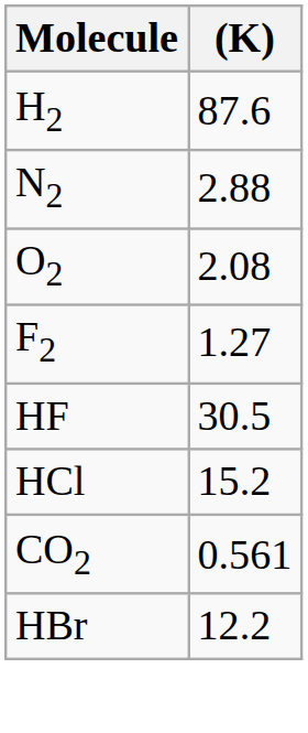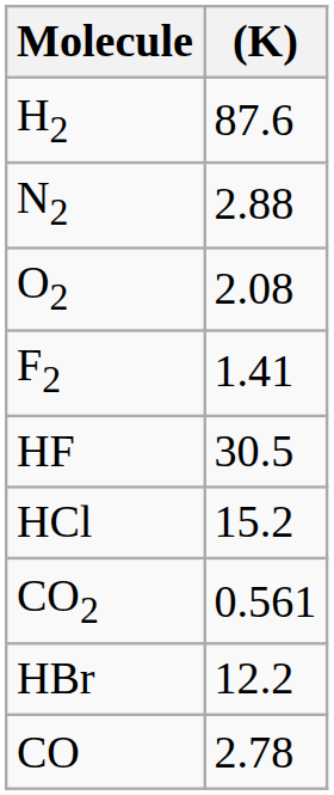 <table class="wikitable sortable">
 <tr>
 <th>Molecule</th>
 <th> (K)</th>
 </tr>
 <tr>
 <td>H<sub>2</sub></td>
 <td>87.6</td>
 </tr>
 <tr>
 <td>N<sub>2</sub></td>
 <td>2.88</td>
 </tr>
 <tr>
 <td>O<sub>2</sub></td>
 <td>2.08</td>
 </tr>
 <tr>
 <td>F<sub>2</sub></td>
-<td>1.27</td>
+<td>1.41</td>
 </tr>
 <tr>
 <td>HF</td>
 <td>30.5</td>
 </tr>
 <tr>
 <td>HCl</td>
 <td>15.2</td>
 </tr>
 <tr>
 <td>CO<sub>2</sub></td>
 <td>0.561</td>
 </tr>
 <tr>
 <td>HBr</td>
 <td>12.2</td>
 </tr>
+<tr>
+<td>CO</td>
+<td>2.78</td>
+</tr>
 </table>
